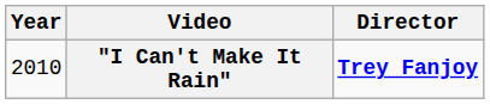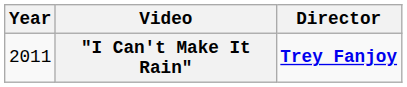 <table class="wikitable plainrowheaders">
 <tr>
 <th>Year</th>
 <th style="width:12em;">Video</th>
 <th>Director</th>
 </tr>
 <tr>
-<td>2010</td>
+<td>2011</td>
 <th scope="row">"I Can't Make It Rain"</th>
 <td><strong><a href='#'>Trey Fanjoy</a></strong></td>
 </tr>
 </table>
